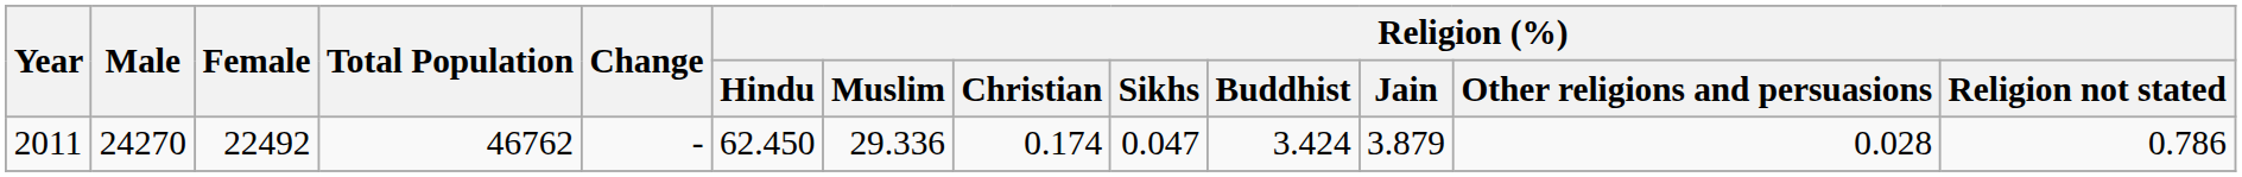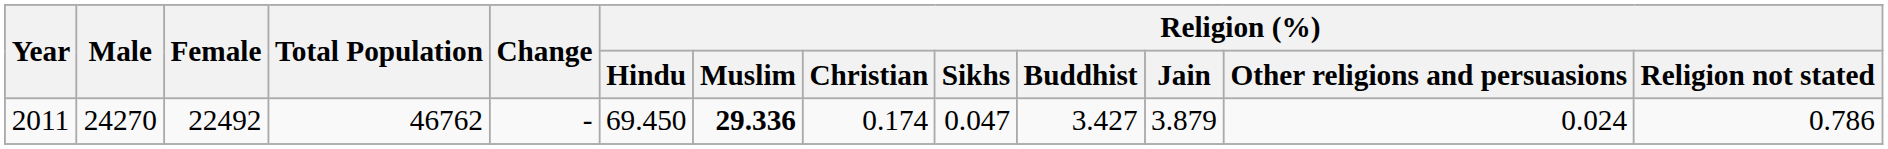 <table class="wikitable">
 <tr>
 <th rowspan="2">Year</th>
 <th rowspan="2">Male</th>
 <th rowspan="2">Female</th>
 <th rowspan="2">Total Population</th>
 <th rowspan="2">Change</th>
 <th colspan="8">Religion (%)</th>
 </tr>
 <tr>
 <th>Hindu</th>
 <th>Muslim</th>
 <th>Christian</th>
 <th>Sikhs</th>
 <th>Buddhist</th>
 <th>Jain</th>
 <th>Other religions and persuasions</th>
 <th>Religion not stated</th>
 </tr>
 <tr>
 <td>2011</td>
 <td style="text-align:right;">24270</td>
 <td style="text-align:right;">22492</td>
 <td style="text-align:right;">46762</td>
 <td style="text-align:right;">-</td>
-<td style="text-align:right;">62.450</td>
-<td style="text-align:right;">29.336</td>
+<td style="text-align:right;">69.450</td>
+<td style="text-align:right;"><strong>29.336</strong></td>
 <td style="text-align:right;">0.174</td>
 <td style="text-align:right;">0.047</td>
-<td style="text-align:right;">3.424</td>
+<td style="text-align:right;">3.427</td>
 <td style="text-align:right;">3.879</td>
-<td style="text-align:right;">0.028</td>
+<td style="text-align:right;">0.024</td>
 <td style="text-align:right;">0.786</td>
 </tr>
 </table>
